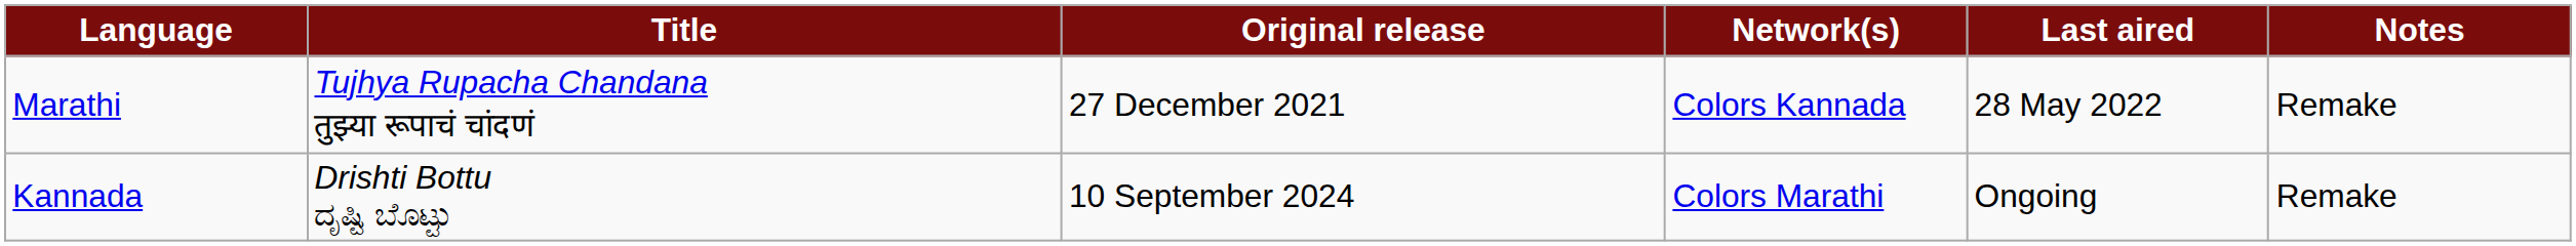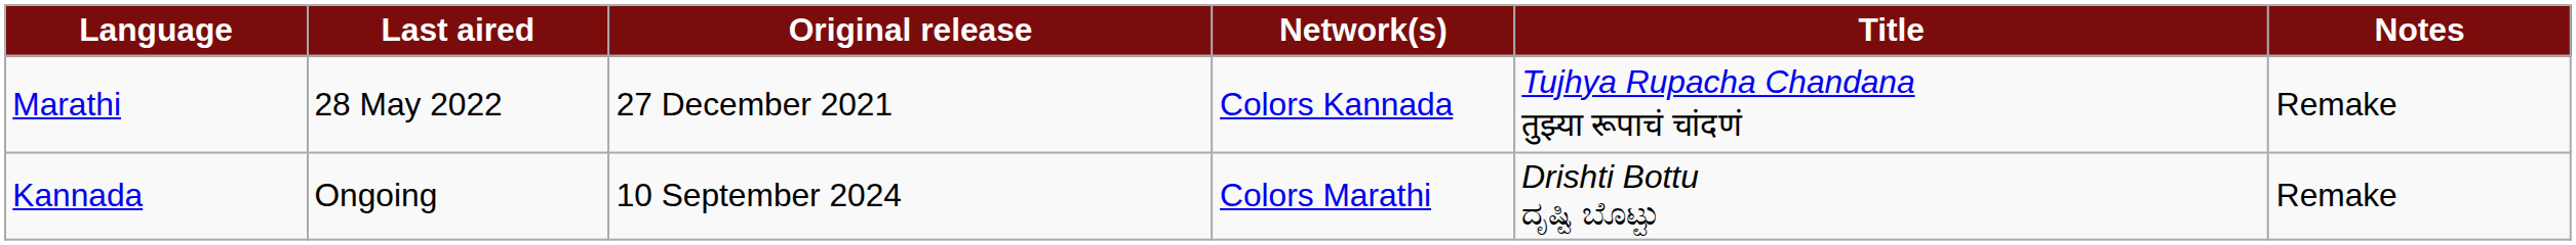 <table class="wikitable" style="width:100%; margin-right:0;">
 <tr style="color:white">
 <th style="background:#7b0c0c; width:10%;">Language</th>
-<th style="background:#7b0c0c; width:25%;">Title</th>
+<th style="background:#7b0c0c; width:10%;">Last aired</th>
 <th style="background:#7b0c0c; width:20%;">Original release</th>
 <th style="background:#7b0c0c; width:10%;">Network(s)</th>
-<th style="background:#7b0c0c; width:10%;">Last aired</th>
+<th style="background:#7b0c0c; width:25%;">Title</th>
 <th style="background:#7b0c0c; width:10%;">Notes</th>
 </tr>
 <tr>
 <td><a href='#'>Marathi</a></td>
-<td><em><a href='#'>Tujhya Rupacha Chandana</a></em> <br> तुझ्या रूपाचं चांदणं</td>
+<td>28 May 2022</td>
 <td>27 December 2021</td>
 <td><a href='#'>Colors Kannada</a></td>
-<td>28 May 2022</td>
+<td><em><a href='#'>Tujhya Rupacha Chandana</a></em> <br> तुझ्या रूपाचं चांदणं</td>
 <td>Remake</td>
 </tr>
 <tr>
 <td><a href='#'>Kannada</a></td>
-<td><em>Drishti Bottu</em> <br> ದೃಷ್ಟಿ ಬೊಟ್ಟು</td>
+<td>Ongoing</td>
 <td>10 September 2024</td>
 <td><a href='#'>Colors Marathi</a></td>
-<td>Ongoing</td>
+<td><em>Drishti Bottu</em> <br> ದೃಷ್ಟಿ ಬೊಟ್ಟು</td>
 <td>Remake</td>
 </tr>
 </table>
